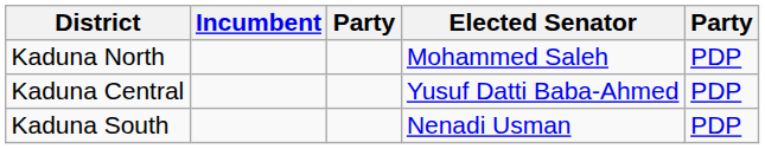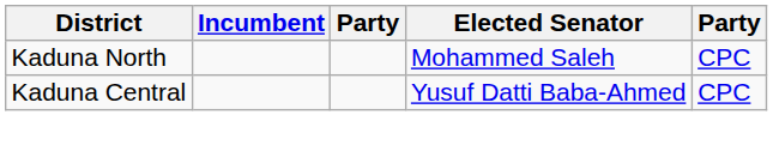 <table class="sortable wikitable" style="font-size:95%;line-height:14px;">
 <tr>
 <th class="unsortable">District</th>
 <th class="unsortable"><a href='#'>Incumbent</a></th>
 <th>Party</th>
 <th class="unsortable">Elected Senator</th>
 <th>Party</th>
 </tr>
 <tr>
 <td>Kaduna North</td>
 <td></td>
 <td></td>
 <td><a href='#'>Mohammed Saleh</a></td>
-<td><a href='#'>PDP</a></td>
+<td><a href='#'>CPC</a></td>
 </tr>
 <tr>
 <td>Kaduna Central</td>
 <td></td>
 <td></td>
 <td><a href='#'>Yusuf Datti Baba-Ahmed</a></td>
-<td><a href='#'>PDP</a></td>
-</tr>
-<tr>
-<td>Kaduna South</td>
-<td></td>
-<td></td>
-<td><a href='#'>Nenadi Usman</a></td>
-<td><a href='#'>PDP</a></td>
+<td><a href='#'>CPC</a></td>
 </tr>
 </table>
